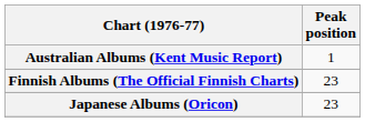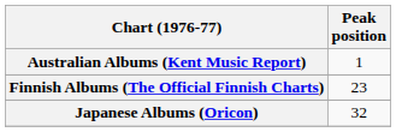 <table class="wikitable sortable plainrowheaders" style="text-align:center">
 <tr>
 <th scope="col">Chart (1976-77)</th>
 <th scope="col">Peak<br> position</th>
 </tr>
 <tr>
 <th scope="row">Australian Albums (<a href='#'>Kent Music Report</a>)</th>
 <td align="center">1</td>
 </tr>
 <tr>
 </tr>
 <tr>
 </tr>
 <tr>
 <th scope="row">Finnish Albums (<a href='#'>The Official Finnish Charts</a>)</th>
 <td align="center">23</td>
 </tr>
 <tr>
 </tr>
 <tr>
 <th scope="row">Japanese Albums (<a href='#'>Oricon</a>)</th>
-<td align="center">23</td>
+<td align="center">32</td>
 </tr>
 <tr>
 </tr>
 <tr>
 </tr>
 <tr>
 </tr>
 <tr>
 </tr>
 <tr>
 </tr>
 </table>
